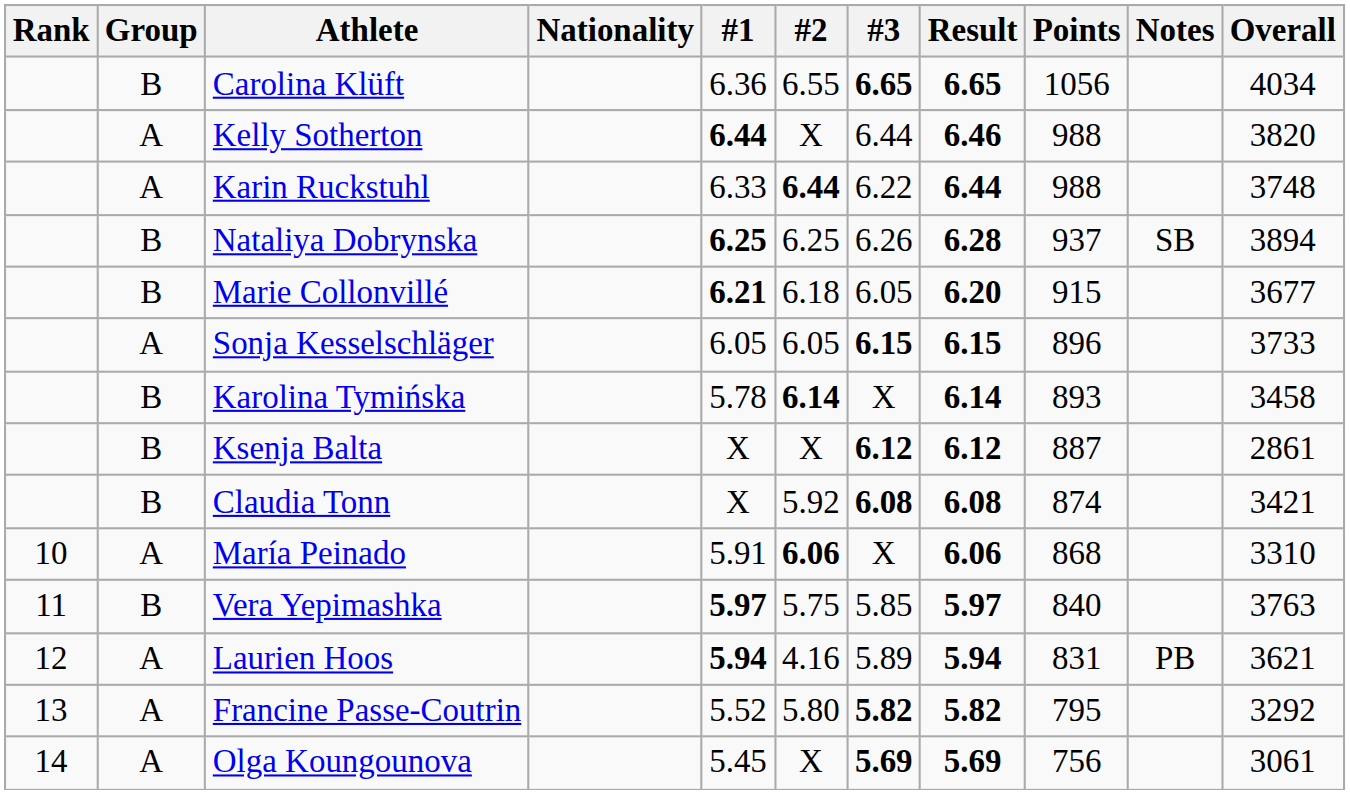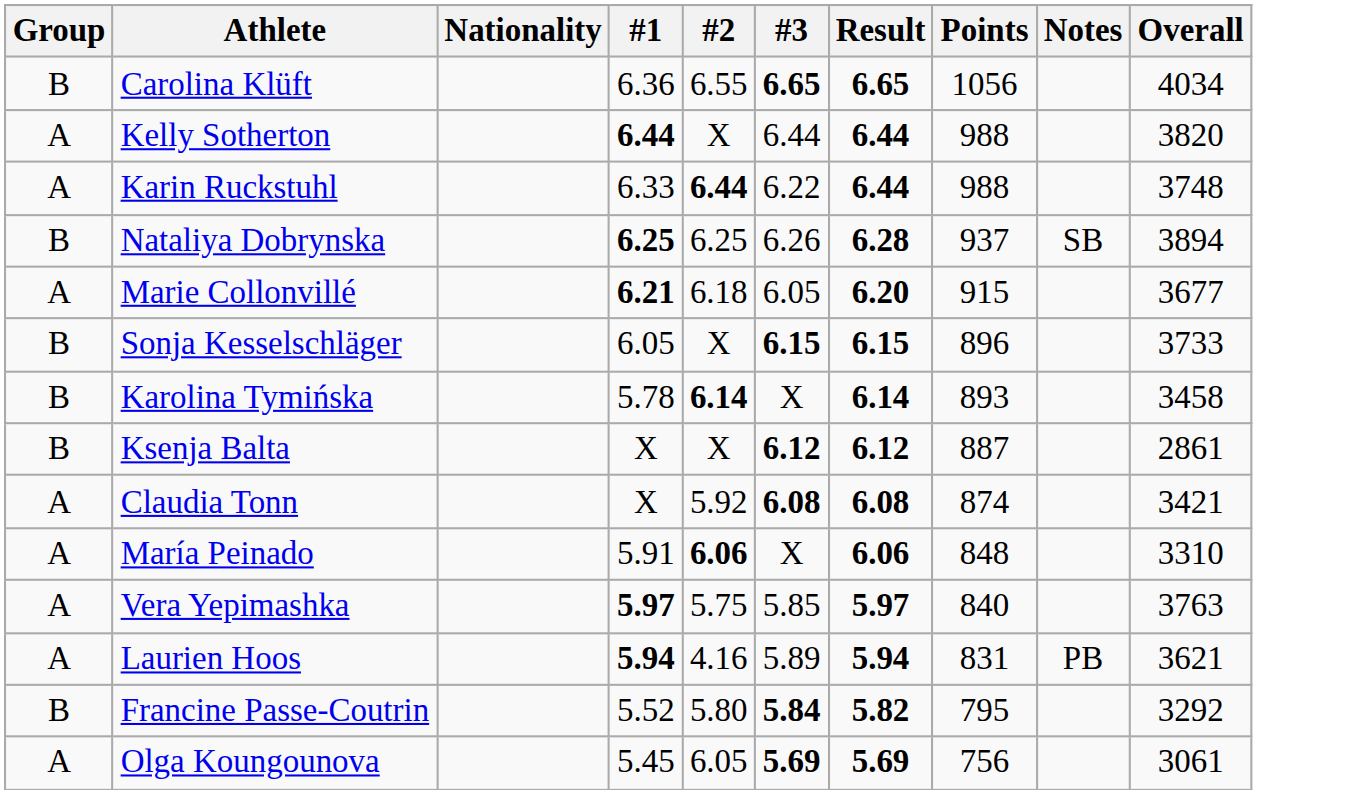 <table class="wikitable sortable" style="text-align:center">
 <tr>
-<th>Rank</th>
 <th>Group</th>
 <th>Athlete</th>
 <th>Nationality</th>
 <th>#1</th>
 <th>#2</th>
 <th>#3</th>
 <th>Result</th>
 <th>Points</th>
 <th>Notes</th>
 <th>Overall</th>
 </tr>
 <tr>
-<td></td>
 <td>B</td>
 <td align=left><a href='#'>Carolina Klüft</a></td>
 <td align=left></td>
 <td>6.36</td>
 <td>6.55</td>
 <td><strong>6.65</strong></td>
 <td><strong>6.65</strong></td>
 <td>1056</td>
 <td></td>
 <td>4034</td>
 </tr>
 <tr>
-<td></td>
 <td>A</td>
 <td align=left><a href='#'>Kelly Sotherton</a></td>
 <td align=left></td>
 <td><strong>6.44</strong></td>
 <td>X</td>
 <td>6.44</td>
-<td><strong>6.46</strong></td>
+<td><strong>6.44</strong></td>
 <td>988</td>
 <td></td>
 <td>3820</td>
 </tr>
 <tr>
-<td></td>
 <td>A</td>
 <td align=left><a href='#'>Karin Ruckstuhl</a></td>
 <td align=left></td>
 <td>6.33</td>
 <td><strong>6.44</strong></td>
 <td>6.22</td>
 <td><strong>6.44</strong></td>
 <td>988</td>
 <td></td>
 <td>3748</td>
 </tr>
 <tr>
-<td></td>
 <td>B</td>
 <td align=left><a href='#'>Nataliya Dobrynska</a></td>
 <td align=left></td>
 <td><strong>6.25</strong></td>
 <td>6.25</td>
 <td>6.26</td>
 <td><strong>6.28</strong></td>
 <td>937</td>
 <td>SB</td>
 <td>3894</td>
 </tr>
 <tr>
-<td></td>
-<td>B</td>
+<td>A</td>
 <td align=left><a href='#'>Marie Collonvillé</a></td>
 <td align=left></td>
 <td><strong>6.21</strong></td>
 <td>6.18</td>
 <td>6.05</td>
 <td><strong>6.20</strong></td>
 <td>915</td>
 <td></td>
 <td>3677</td>
 </tr>
 <tr>
-<td></td>
-<td>A</td>
+<td>B</td>
 <td align=left><a href='#'>Sonja Kesselschläger</a></td>
 <td align=left></td>
 <td>6.05</td>
-<td>6.05</td>
+<td>X</td>
 <td><strong>6.15</strong></td>
 <td><strong>6.15</strong></td>
 <td>896</td>
 <td></td>
 <td>3733</td>
 </tr>
 <tr>
-<td></td>
 <td>B</td>
 <td align=left><a href='#'>Karolina Tymińska</a></td>
 <td align=left></td>
 <td>5.78</td>
 <td><strong>6.14</strong></td>
 <td>X</td>
 <td><strong>6.14</strong></td>
 <td>893</td>
 <td></td>
 <td>3458</td>
 </tr>
 <tr>
-<td></td>
 <td>B</td>
 <td align=left><a href='#'>Ksenja Balta</a></td>
 <td align=left></td>
 <td>X</td>
 <td>X</td>
 <td><strong>6.12</strong></td>
 <td><strong>6.12</strong></td>
 <td>887</td>
 <td></td>
 <td>2861</td>
 </tr>
 <tr>
-<td></td>
-<td>B</td>
+<td>A</td>
 <td align=left><a href='#'>Claudia Tonn</a></td>
 <td align=left></td>
 <td>X</td>
 <td>5.92</td>
 <td><strong>6.08</strong></td>
 <td><strong>6.08</strong></td>
 <td>874</td>
 <td></td>
 <td>3421</td>
 </tr>
 <tr>
-<td>10</td>
 <td>A</td>
 <td align=left><a href='#'>María Peinado</a></td>
 <td align=left></td>
 <td>5.91</td>
 <td><strong>6.06</strong></td>
 <td>X</td>
 <td><strong>6.06</strong></td>
-<td>868</td>
+<td>848</td>
 <td></td>
 <td>3310</td>
 </tr>
 <tr>
-<td>11</td>
-<td>B</td>
+<td>A</td>
 <td align=left><a href='#'>Vera Yepimashka</a></td>
 <td align=left></td>
 <td><strong>5.97</strong></td>
 <td>5.75</td>
 <td>5.85</td>
 <td><strong>5.97</strong></td>
 <td>840</td>
 <td></td>
 <td>3763</td>
 </tr>
 <tr>
-<td>12</td>
 <td>A</td>
 <td align=left><a href='#'>Laurien Hoos</a></td>
 <td align=left></td>
 <td><strong>5.94</strong></td>
 <td>4.16</td>
 <td>5.89</td>
 <td><strong>5.94</strong></td>
 <td>831</td>
 <td>PB</td>
 <td>3621</td>
 </tr>
 <tr>
-<td>13</td>
-<td>A</td>
+<td>B</td>
 <td align=left><a href='#'>Francine Passe-Coutrin</a></td>
 <td align=left></td>
 <td>5.52</td>
 <td>5.80</td>
-<td><strong>5.82</strong></td>
+<td><strong>5.84</strong></td>
 <td><strong>5.82</strong></td>
 <td>795</td>
 <td></td>
 <td>3292</td>
 </tr>
 <tr>
-<td>14</td>
 <td>A</td>
 <td align=left><a href='#'>Olga Koungounova</a></td>
 <td align=left></td>
 <td>5.45</td>
-<td>X</td>
+<td>6.05</td>
 <td><strong>5.69</strong></td>
 <td><strong>5.69</strong></td>
 <td>756</td>
 <td></td>
 <td>3061</td>
 </tr>
 </table>
